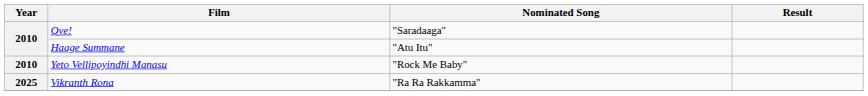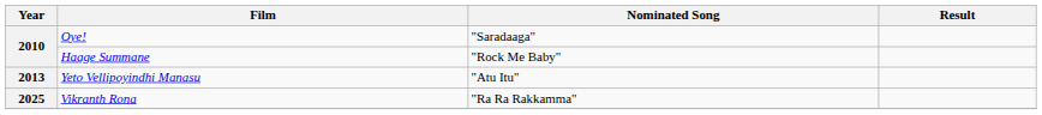 <table class="wikitable plainrowheaders" width="100%" textcolor:#000;">
 <tr>
 <th scope="col" width=5%><strong>Year</strong></th>
 <th scope="col" width=39%><strong>Film</strong></th>
 <th scope="col" width=39%><strong>Nominated Song</strong></th>
 <th scope="col" width=15%><strong>Result</strong></th>
 </tr>
 <tr>
 <th scope="row" rowspan="2">2010</th>
 <td><em><a href='#'>Oye!</a></em></td>
 <td>"Saradaaga"</td>
 <td></td>
 </tr>
 <tr>
 <td><em><a href='#'>Haage Summane</a></em></td>
-<td>"Atu Itu"</td>
+<td>"Rock Me Baby"</td>
 <td></td>
 </tr>
 <tr>
-<th scope="row" rowspan="1">2010</th>
+<th scope="row" rowspan="1">2013</th>
 <td><em><a href='#'>Yeto Vellipoyindhi Manasu</a></em></td>
-<td>"Rock Me Baby"</td>
+<td>"Atu Itu"</td>
 <td></td>
 </tr>
 <tr>
 <th scope="row">2025</th>
 <td><em><a href='#'>Vikranth Rona</a></em></td>
 <td>"Ra Ra Rakkamma"</td>
 <td></td>
 </tr>
 <tr>
 </tr>
 </table>
